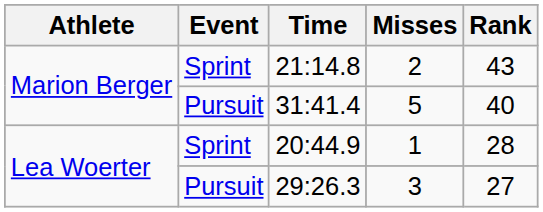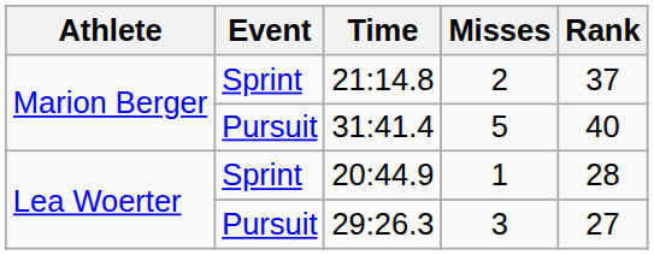 <table class="wikitable" style="font-size:90%">
 <tr>
 <th>Athlete</th>
 <th>Event</th>
 <th>Time</th>
 <th>Misses</th>
 <th>Rank</th>
 </tr>
 <tr align=center>
 <td align=left rowspan=2><a href='#'>Marion Berger</a></td>
 <td align=left><a href='#'>Sprint</a></td>
 <td>21:14.8</td>
 <td>2</td>
-<td>43</td>
+<td>37</td>
 </tr>
 <tr align=center>
 <td align=left><a href='#'>Pursuit</a></td>
 <td>31:41.4</td>
 <td>5</td>
 <td>40</td>
 </tr>
 <tr align=center>
 <td align=left rowspan=2><a href='#'>Lea Woerter</a></td>
 <td align=left><a href='#'>Sprint</a></td>
 <td>20:44.9</td>
 <td>1</td>
 <td>28</td>
 </tr>
 <tr align=center>
 <td align=left><a href='#'>Pursuit</a></td>
 <td>29:26.3</td>
 <td>3</td>
 <td>27</td>
 </tr>
 </table>
